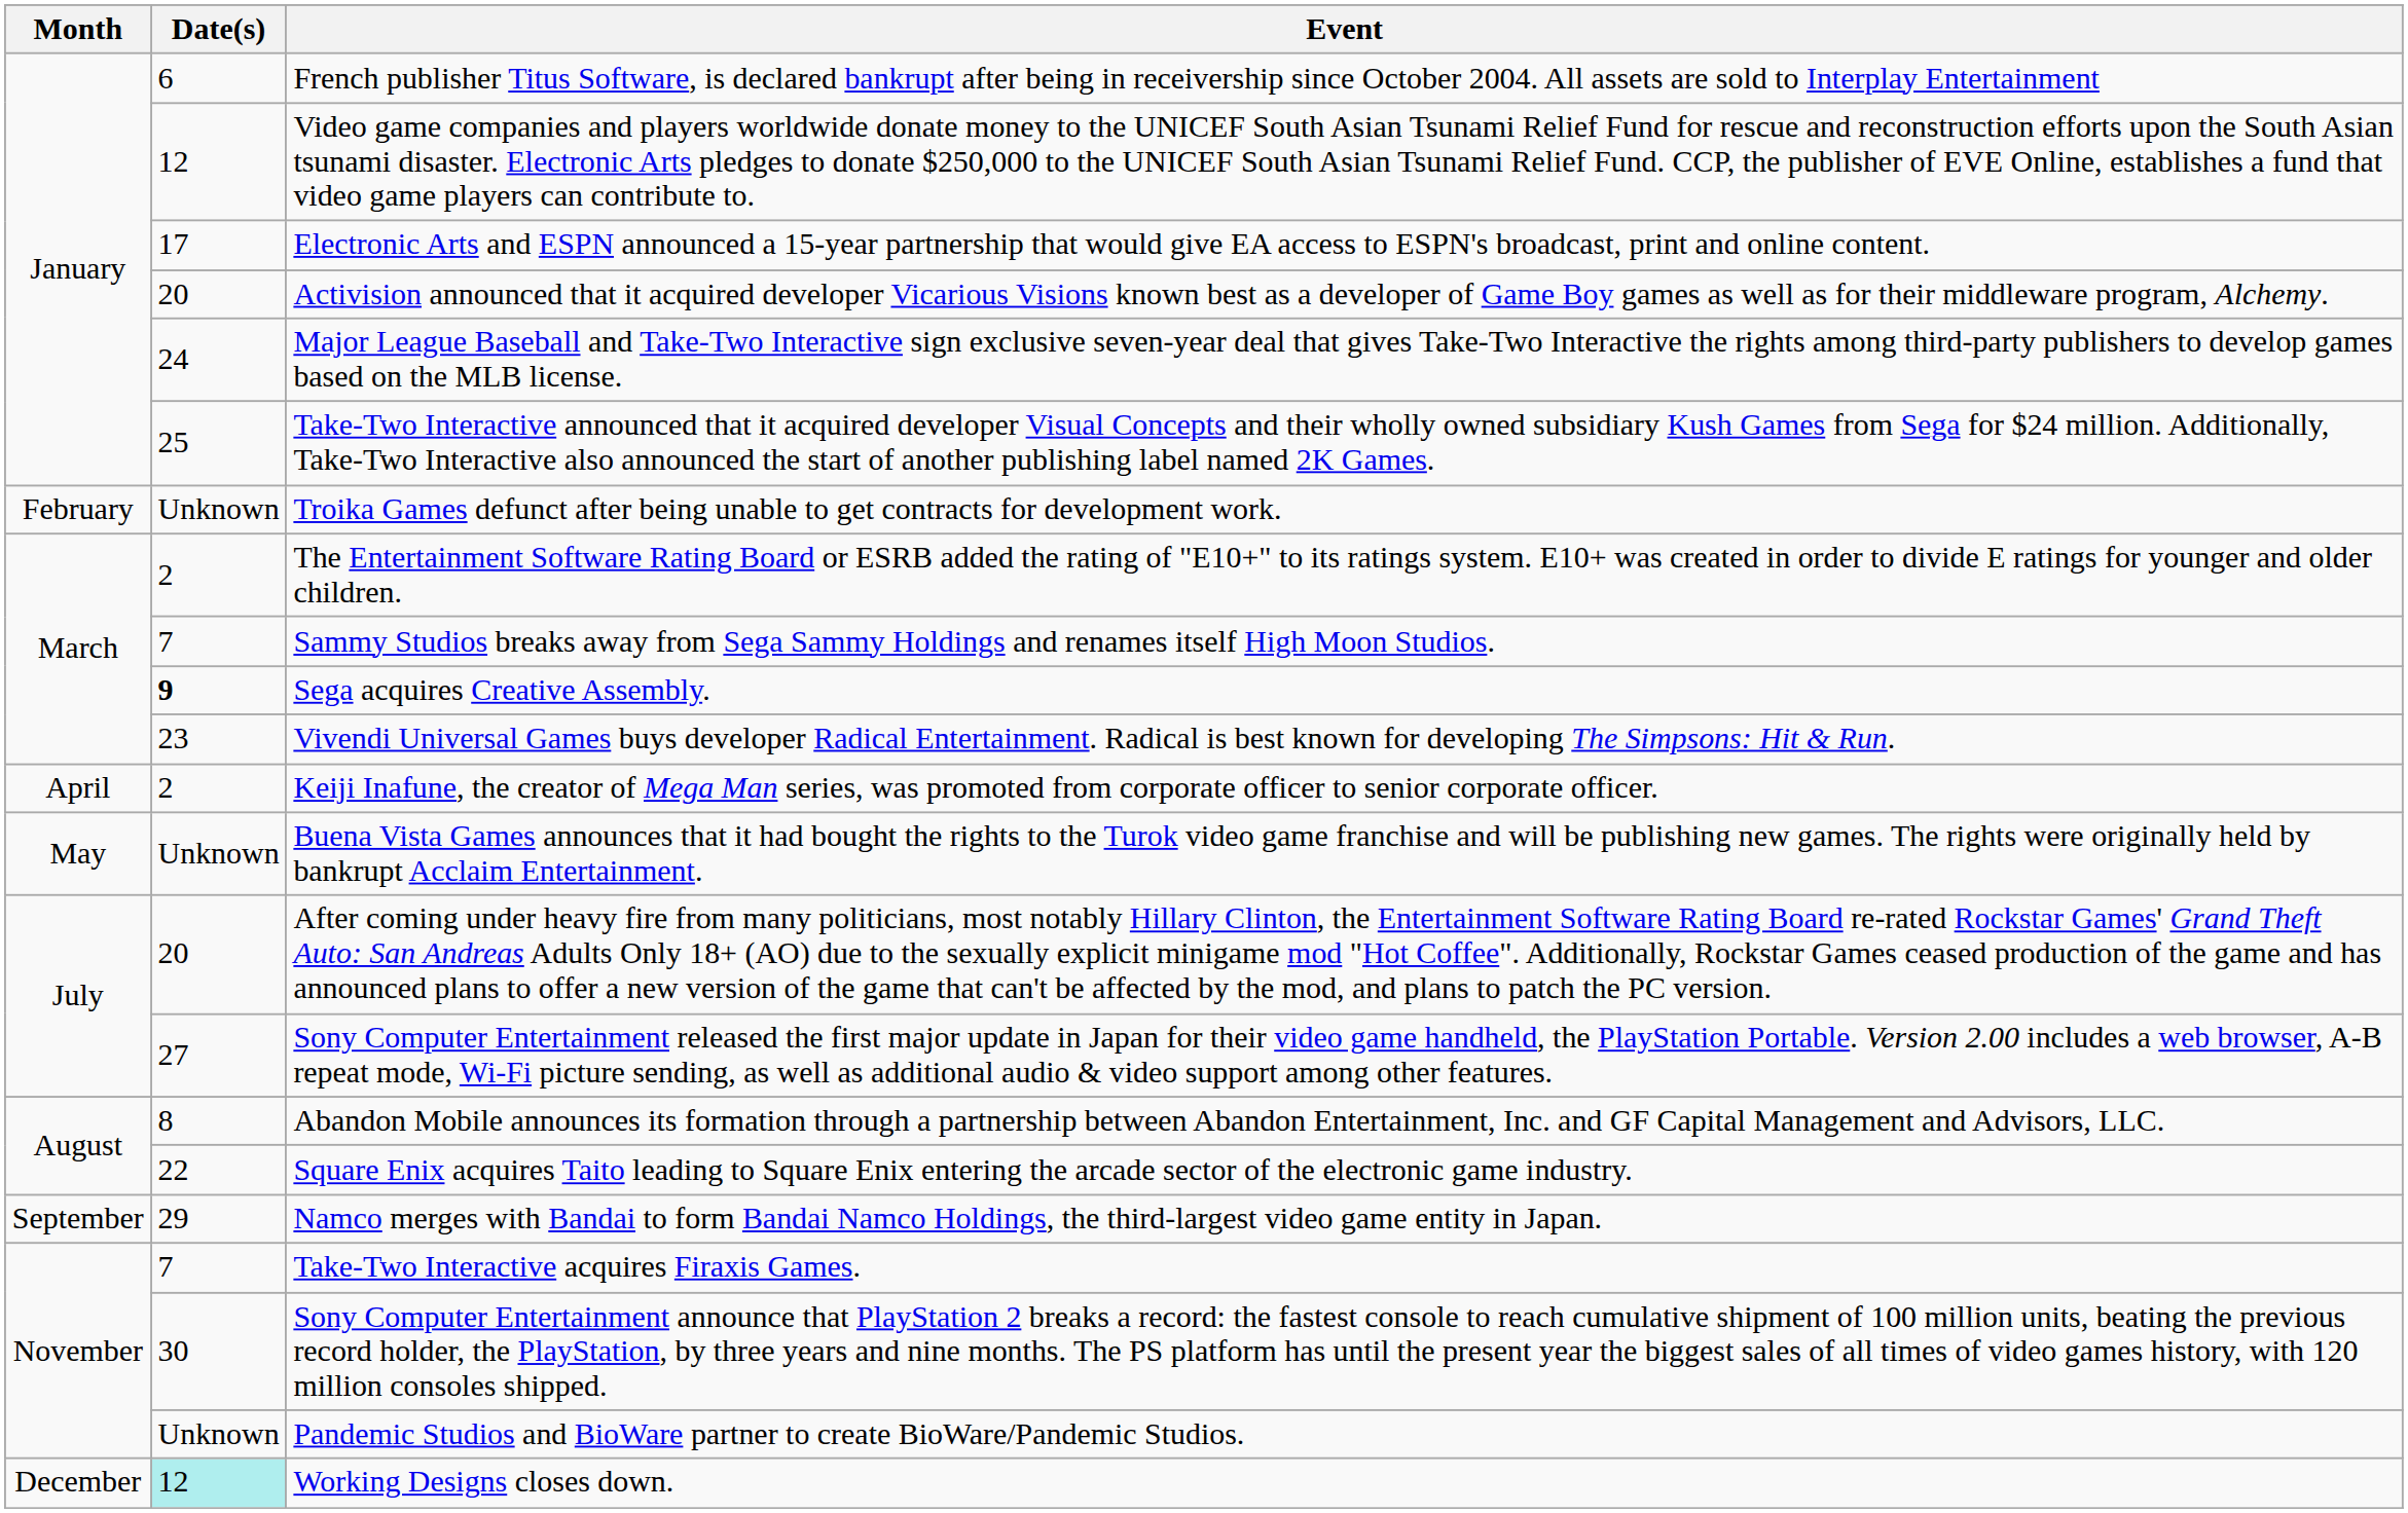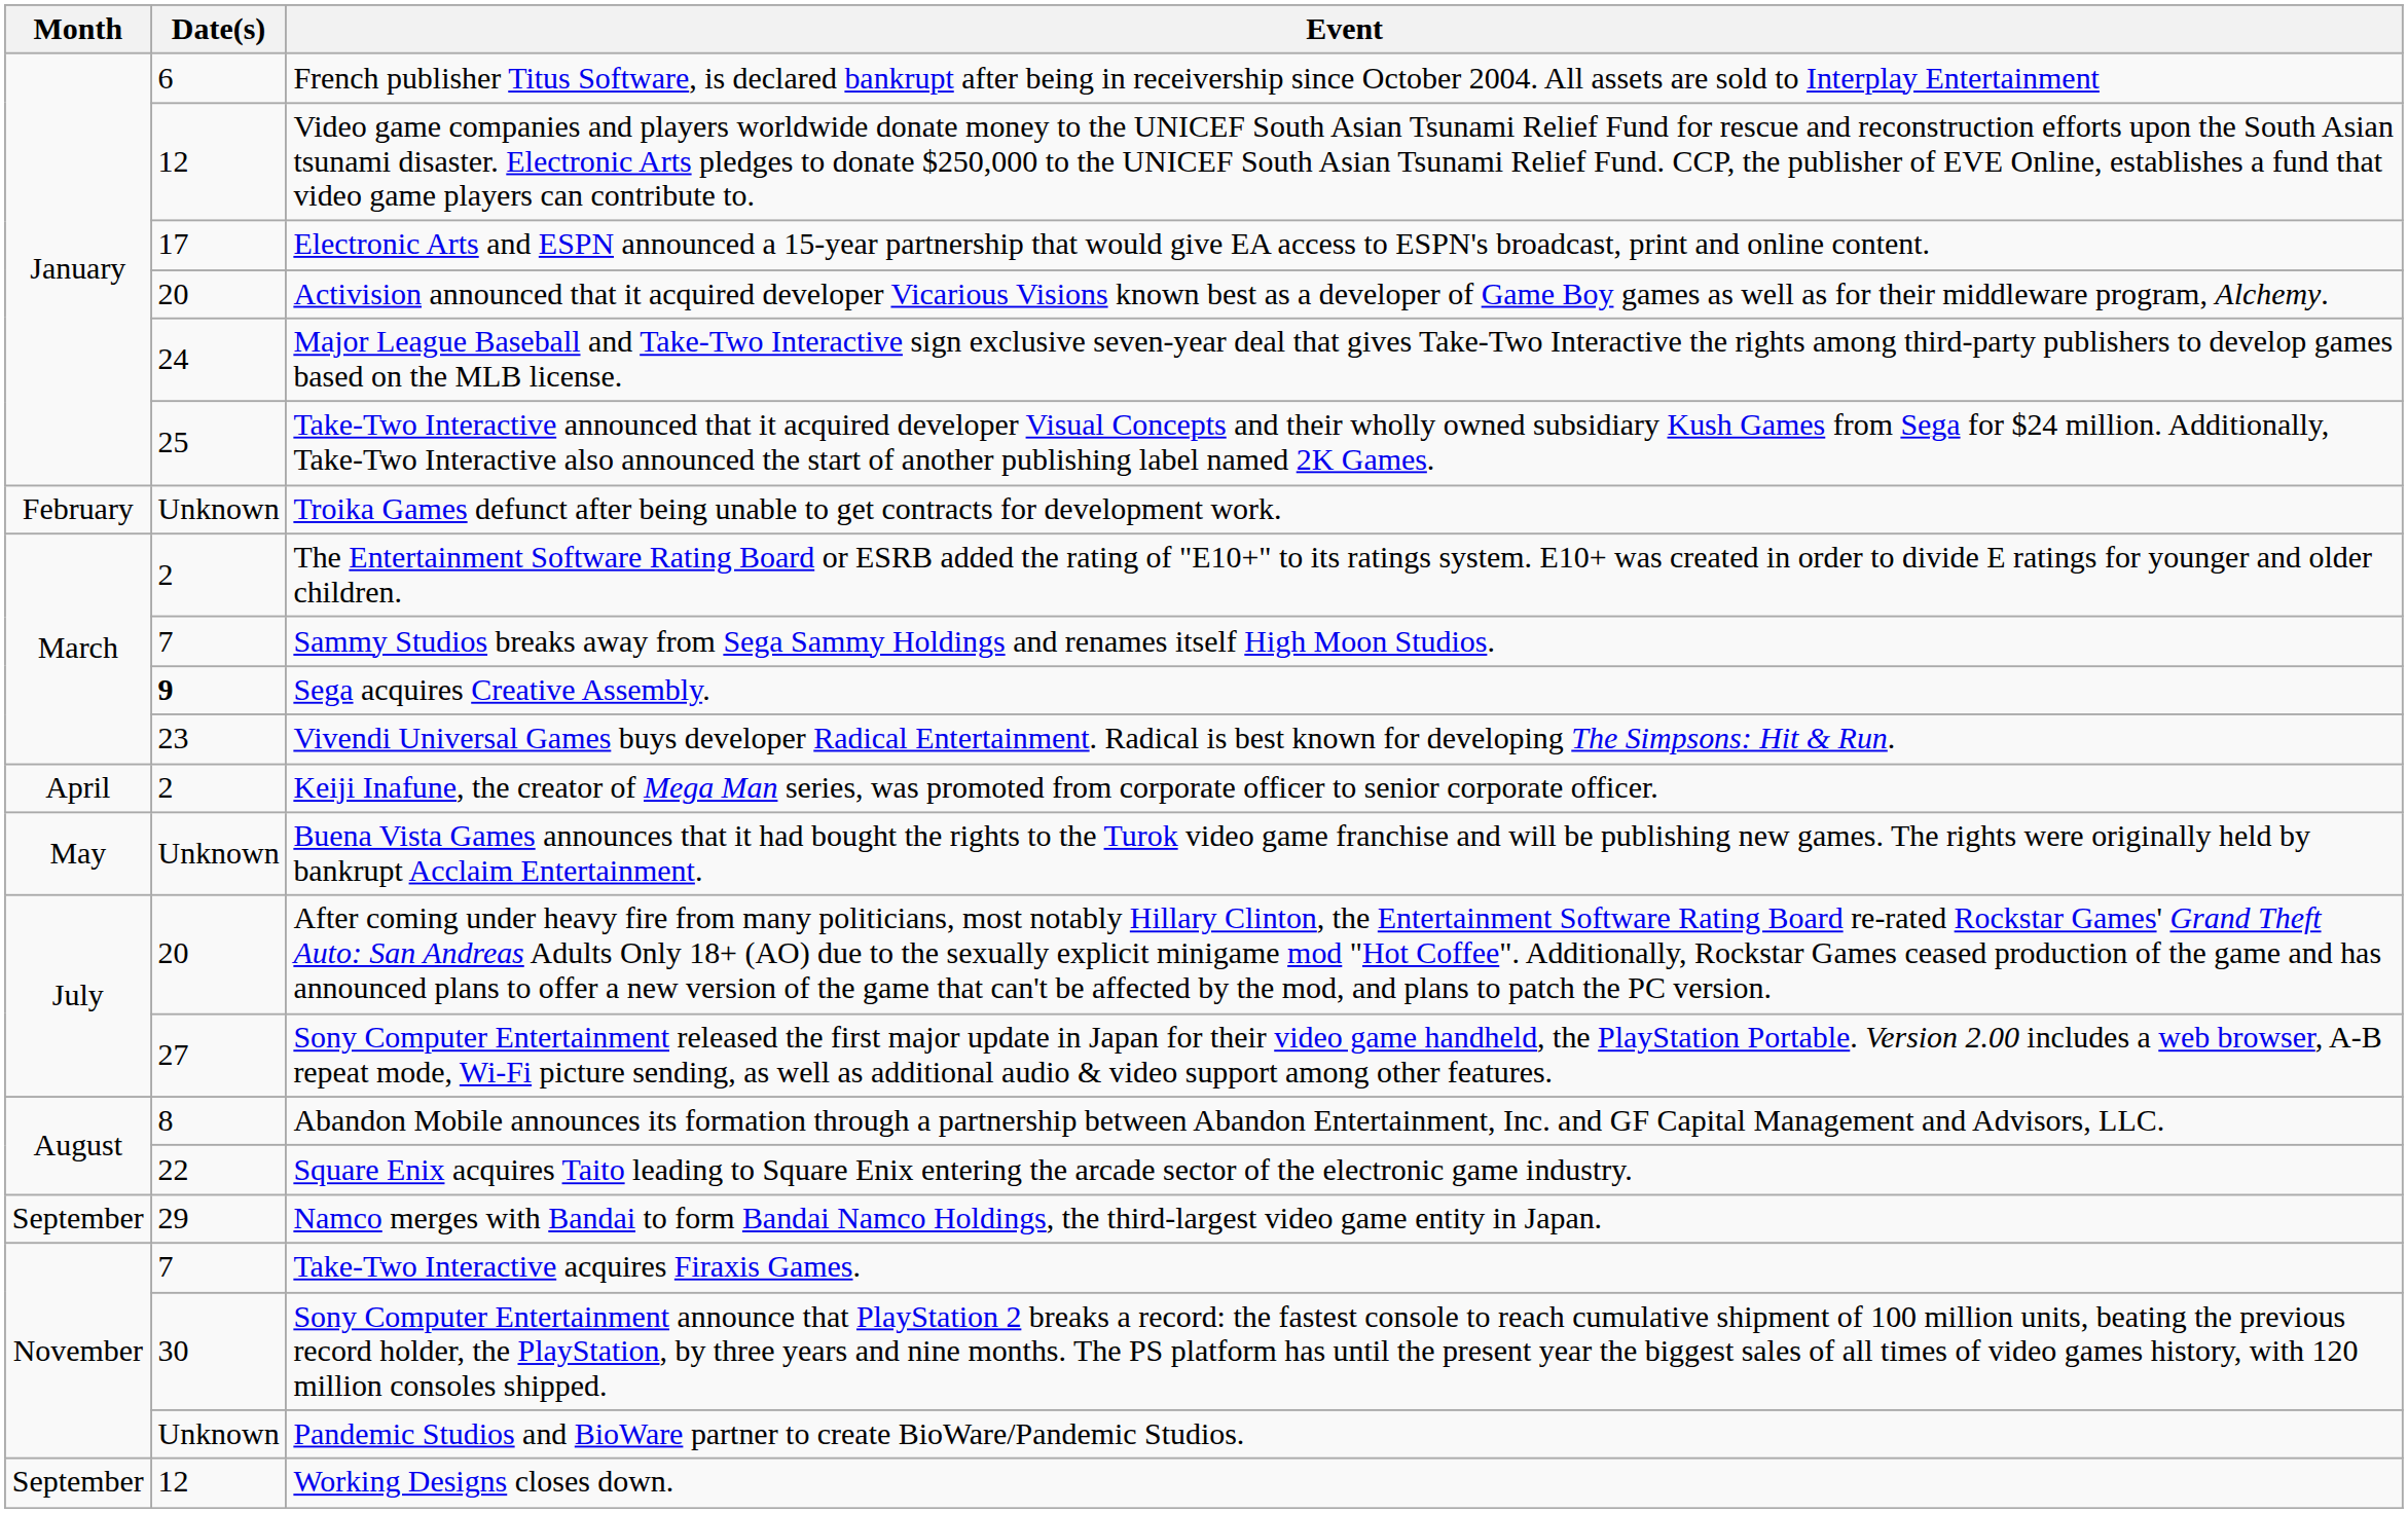 <table class="wikitable">
 <tr>
 <th>Month</th>
 <th>Date(s)</th>
 <th>Event</th>
 </tr>
 <tr>
 <td rowspan="6" style="text-align:center">January</td>
 <td>6</td>
 <td>French publisher <a href='#'>Titus Software</a>, is declared <a href='#'>bankrupt</a> after being in receivership since October 2004. All assets are sold to <a href='#'>Interplay Entertainment</a></td>
 </tr>
 <tr>
 <td>12</td>
 <td>Video game companies and players worldwide donate money to the UNICEF South Asian Tsunami Relief Fund for rescue and reconstruction efforts upon the South Asian tsunami disaster. <a href='#'>Electronic Arts</a> pledges to donate $250,000 to the UNICEF South Asian Tsunami Relief Fund. CCP, the publisher of EVE Online, establishes a fund that video game players can contribute to.</td>
 </tr>
 <tr>
 <td>17</td>
 <td><a href='#'>Electronic Arts</a> and <a href='#'>ESPN</a> announced a 15-year partnership that would give EA access to ESPN's broadcast, print and online content.</td>
 </tr>
 <tr>
 <td>20</td>
 <td><a href='#'>Activision</a> announced that it acquired developer <a href='#'>Vicarious Visions</a> known best as a developer of <a href='#'>Game Boy</a> games as well as for their middleware program, <em>Alchemy</em>.</td>
 </tr>
 <tr>
 <td>24</td>
 <td><a href='#'>Major League Baseball</a> and <a href='#'>Take-Two Interactive</a> sign exclusive seven-year deal that gives Take-Two Interactive the rights among third-party publishers to develop games based on the MLB license.</td>
 </tr>
 <tr>
 <td>25</td>
 <td><a href='#'>Take-Two Interactive</a> announced that it acquired developer <a href='#'>Visual Concepts</a> and their wholly owned subsidiary <a href='#'>Kush Games</a> from <a href='#'>Sega</a> for $24 million. Additionally, Take-Two Interactive also announced the start of another publishing label named <a href='#'>2K Games</a>.</td>
 </tr>
 <tr>
 <td rowspan="1" style="text-align:center">February</td>
 <td>Unknown</td>
 <td><a href='#'>Troika Games</a> defunct after being unable to get contracts for development work.</td>
 </tr>
 <tr>
 <td rowspan="4" style="text-align:center">March</td>
 <td>2</td>
 <td>The <a href='#'>Entertainment Software Rating Board</a> or ESRB added the rating of "E10+" to its ratings system. E10+ was created in order to divide E ratings for younger and older children.</td>
 </tr>
 <tr>
 <td>7</td>
 <td><a href='#'>Sammy Studios</a> breaks away from <a href='#'>Sega Sammy Holdings</a> and renames itself <a href='#'>High Moon Studios</a>.</td>
 </tr>
 <tr>
 <td><strong>9</strong></td>
 <td><a href='#'>Sega</a> acquires <a href='#'>Creative Assembly</a>.</td>
 </tr>
 <tr>
 <td>23</td>
 <td><a href='#'>Vivendi Universal Games</a> buys developer <a href='#'>Radical Entertainment</a>. Radical is best known for developing <em><a href='#'>The Simpsons: Hit & Run</a></em>.</td>
 </tr>
 <tr>
 <td rowspan="1" style="text-align:center">April</td>
 <td>2</td>
 <td><a href='#'>Keiji Inafune</a>, the creator of <em><a href='#'>Mega Man</a></em> series, was promoted from corporate officer to senior corporate officer.</td>
 </tr>
 <tr>
 <td rowspan="1" style="text-align:center">May</td>
 <td>Unknown</td>
 <td><a href='#'>Buena Vista Games</a> announces that it had bought the rights to the <a href='#'>Turok</a> video game franchise and will be publishing new games. The rights were originally held by bankrupt <a href='#'>Acclaim Entertainment</a>.</td>
 </tr>
 <tr>
 <td rowspan="2" style="text-align:center">July</td>
 <td>20</td>
 <td>After coming under heavy fire from many politicians, most notably <a href='#'>Hillary Clinton</a>, the <a href='#'>Entertainment Software Rating Board</a> re-rated <a href='#'>Rockstar Games</a>' <em><a href='#'>Grand Theft Auto: San Andreas</a></em> Adults Only 18+ (AO) due to the sexually explicit minigame <a href='#'>mod</a> "<a href='#'>Hot Coffee</a>". Additionally, Rockstar Games ceased production of the game and has announced plans to offer a new version of the game that can't be affected by the mod, and plans to patch the PC version.</td>
 </tr>
 <tr>
 <td>27</td>
 <td><a href='#'>Sony Computer Entertainment</a> released the first major update in Japan for their <a href='#'>video game handheld</a>, the <a href='#'>PlayStation Portable</a>. <em>Version 2.00</em> includes a <a href='#'>web browser</a>, A-B repeat mode, <a href='#'>Wi-Fi</a> picture sending, as well as additional audio & video support among other features.</td>
 </tr>
 <tr>
 <td rowspan="2" style="text-align:center">August</td>
 <td>8</td>
 <td>Abandon Mobile announces its formation through a partnership between Abandon Entertainment, Inc. and GF Capital Management and Advisors, LLC.</td>
 </tr>
 <tr>
 <td>22</td>
 <td><a href='#'>Square Enix</a> acquires <a href='#'>Taito</a> leading to Square Enix entering the arcade sector of the electronic game industry.</td>
 </tr>
 <tr>
 <td rowspan="1" style="text-align:center">September</td>
 <td>29</td>
 <td><a href='#'>Namco</a> merges with <a href='#'>Bandai</a> to form <a href='#'>Bandai Namco Holdings</a>, the third-largest video game entity in Japan.</td>
 </tr>
 <tr>
 <td rowspan="3" style="text-align:center">November</td>
 <td>7</td>
 <td><a href='#'>Take-Two Interactive</a> acquires <a href='#'>Firaxis Games</a>.</td>
 </tr>
 <tr>
 <td>30</td>
 <td><a href='#'>Sony Computer Entertainment</a> announce that <a href='#'>PlayStation 2</a> breaks a record: the fastest console to reach cumulative shipment of 100 million units, beating the previous record holder, the <a href='#'>PlayStation</a>, by three years and nine months. The PS platform has until the present year the biggest sales of all times of video games history, with 120 million consoles shipped.</td>
 </tr>
 <tr>
 <td>Unknown</td>
 <td><a href='#'>Pandemic Studios</a> and <a href='#'>BioWare</a> partner to create BioWare/Pandemic Studios.</td>
 </tr>
 <tr>
-<td rowspan="1" style="text-align:center">December</td>
-<td style="background: paleturquoise;">12</td>
+<td rowspan="1" style="text-align:center">September</td>
+<td>12</td>
 <td><a href='#'>Working Designs</a> closes down.</td>
 </tr>
 </table>
